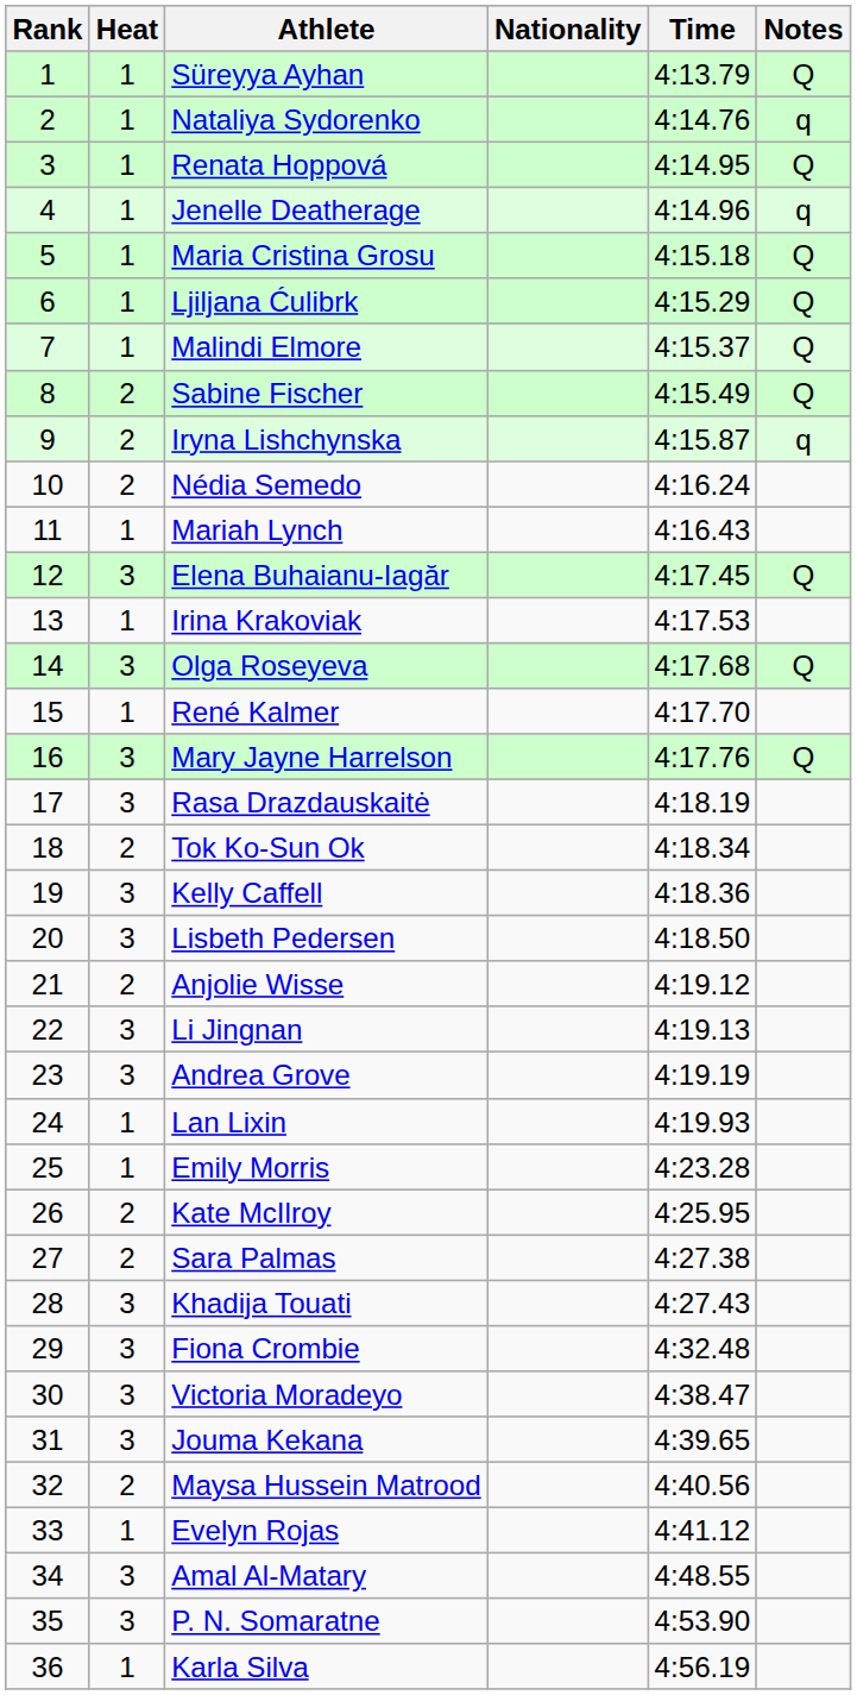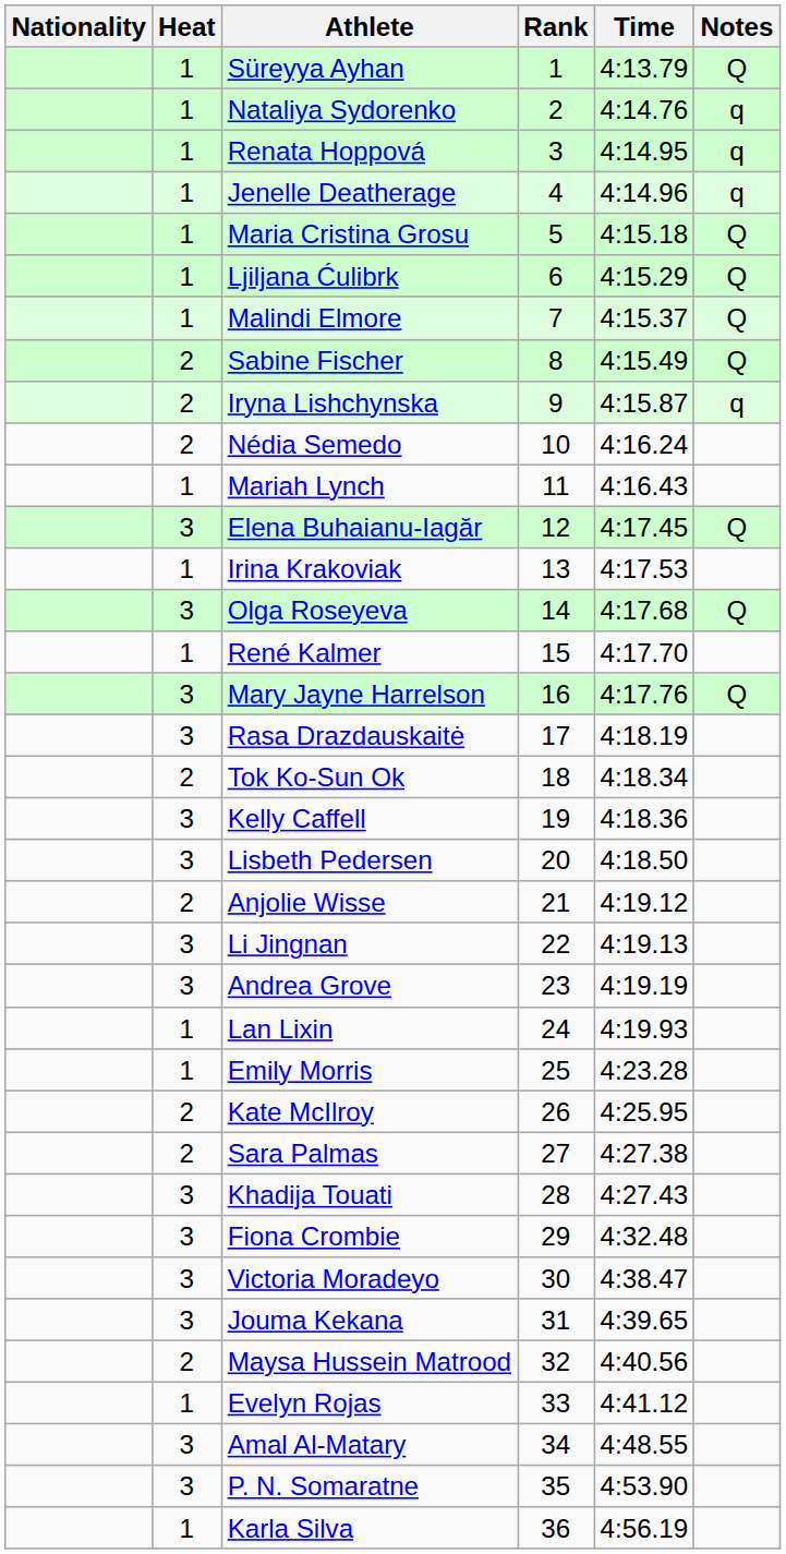 <table class="wikitable sortable" style="text-align:center;font-size:95%">
 <tr>
-<th>Rank</th>
+<th>Nationality</th>
 <th>Heat</th>
 <th>Athlete</th>
-<th>Nationality</th>
+<th>Rank</th>
 <th>Time</th>
 <th>Notes</th>
 </tr>
 <tr bgcolor=ccffcc>
-<td>1</td>
+<td align=left></td>
 <td>1</td>
 <td align="left"><a href='#'>Süreyya Ayhan</a></td>
-<td align=left></td>
+<td>1</td>
 <td>4:13.79</td>
 <td>Q</td>
 </tr>
 <tr bgcolor=ccffcc>
-<td>2</td>
+<td align=left></td>
 <td>1</td>
 <td align="left"><a href='#'>Nataliya Sydorenko</a></td>
-<td align=left></td>
+<td>2</td>
 <td>4:14.76</td>
 <td>q</td>
 </tr>
 <tr bgcolor=ccffcc>
-<td>3</td>
+<td align=left></td>
 <td>1</td>
 <td align="left"><a href='#'>Renata Hoppová</a></td>
-<td align=left></td>
+<td>3</td>
 <td>4:14.95</td>
-<td>Q</td>
+<td>q</td>
 </tr>
 <tr bgcolor=ddffdd>
-<td>4</td>
+<td align=left></td>
 <td>1</td>
 <td align="left"><a href='#'>Jenelle Deatherage</a></td>
-<td align=left></td>
+<td>4</td>
 <td>4:14.96</td>
 <td>q</td>
 </tr>
 <tr bgcolor=ccffcc>
-<td>5</td>
+<td align=left></td>
 <td>1</td>
 <td align="left"><a href='#'>Maria Cristina Grosu</a></td>
-<td align=left></td>
+<td>5</td>
 <td>4:15.18</td>
 <td>Q</td>
 </tr>
 <tr bgcolor=ccffcc>
-<td>6</td>
+<td align=left></td>
 <td>1</td>
 <td align="left"><a href='#'>Ljiljana Ćulibrk</a></td>
-<td align=left></td>
+<td>6</td>
 <td>4:15.29</td>
 <td>Q</td>
 </tr>
 <tr bgcolor=ddffdd>
-<td>7</td>
+<td align=left></td>
 <td>1</td>
 <td align="left"><a href='#'>Malindi Elmore</a></td>
-<td align=left></td>
+<td>7</td>
 <td>4:15.37</td>
 <td>Q</td>
 </tr>
 <tr bgcolor=ccffcc>
-<td>8</td>
+<td align=left></td>
 <td>2</td>
 <td align="left"><a href='#'>Sabine Fischer</a></td>
-<td align=left></td>
+<td>8</td>
 <td>4:15.49</td>
 <td>Q</td>
 </tr>
 <tr bgcolor=ddffdd>
-<td>9</td>
+<td align=left></td>
 <td>2</td>
 <td align="left"><a href='#'>Iryna Lishchynska</a></td>
-<td align=left></td>
+<td>9</td>
 <td>4:15.87</td>
 <td>q</td>
 </tr>
 <tr>
-<td>10</td>
+<td align=left></td>
 <td>2</td>
 <td align="left"><a href='#'>Nédia Semedo</a></td>
-<td align=left></td>
+<td>10</td>
 <td>4:16.24</td>
 <td></td>
 </tr>
 <tr>
-<td>11</td>
+<td align=left></td>
 <td>1</td>
 <td align="left"><a href='#'>Mariah Lynch</a></td>
-<td align=left></td>
+<td>11</td>
 <td>4:16.43</td>
 <td></td>
 </tr>
 <tr bgcolor=ccffcc>
-<td>12</td>
+<td align=left></td>
 <td>3</td>
 <td align="left"><a href='#'>Elena Buhaianu-Iagăr</a></td>
-<td align=left></td>
+<td>12</td>
 <td>4:17.45</td>
 <td>Q</td>
 </tr>
 <tr>
-<td>13</td>
+<td align=left></td>
 <td>1</td>
 <td align="left"><a href='#'>Irina Krakoviak</a></td>
-<td align=left></td>
+<td>13</td>
 <td>4:17.53</td>
 <td></td>
 </tr>
 <tr bgcolor=ccffcc>
-<td>14</td>
+<td align=left></td>
 <td>3</td>
 <td align="left"><a href='#'>Olga Roseyeva</a></td>
-<td align=left></td>
+<td>14</td>
 <td>4:17.68</td>
 <td>Q</td>
 </tr>
 <tr>
-<td>15</td>
+<td align=left></td>
 <td>1</td>
 <td align="left"><a href='#'>René Kalmer</a></td>
-<td align=left></td>
+<td>15</td>
 <td>4:17.70</td>
 <td></td>
 </tr>
 <tr bgcolor=ccffcc>
-<td>16</td>
+<td align=left></td>
 <td>3</td>
 <td align="left"><a href='#'>Mary Jayne Harrelson</a></td>
-<td align=left></td>
+<td>16</td>
 <td>4:17.76</td>
 <td>Q</td>
 </tr>
 <tr>
-<td>17</td>
+<td align=left></td>
 <td>3</td>
 <td align="left"><a href='#'>Rasa Drazdauskaitė</a></td>
-<td align=left></td>
+<td>17</td>
 <td>4:18.19</td>
 <td></td>
 </tr>
 <tr>
-<td>18</td>
+<td align=left></td>
 <td>2</td>
 <td align="left"><a href='#'>Tok Ko-Sun Ok</a></td>
-<td align=left></td>
+<td>18</td>
 <td>4:18.34</td>
 <td></td>
 </tr>
 <tr>
-<td>19</td>
+<td align=left></td>
 <td>3</td>
 <td align="left"><a href='#'>Kelly Caffell</a></td>
-<td align=left></td>
+<td>19</td>
 <td>4:18.36</td>
 <td></td>
 </tr>
 <tr>
-<td>20</td>
+<td align=left></td>
 <td>3</td>
 <td align="left"><a href='#'>Lisbeth Pedersen</a></td>
-<td align=left></td>
+<td>20</td>
 <td>4:18.50</td>
 <td></td>
 </tr>
 <tr>
-<td>21</td>
+<td align=left></td>
 <td>2</td>
 <td align="left"><a href='#'>Anjolie Wisse</a></td>
-<td align=left></td>
+<td>21</td>
 <td>4:19.12</td>
 <td></td>
 </tr>
 <tr>
-<td>22</td>
+<td align=left></td>
 <td>3</td>
 <td align="left"><a href='#'>Li Jingnan</a></td>
-<td align=left></td>
+<td>22</td>
 <td>4:19.13</td>
 <td></td>
 </tr>
 <tr>
-<td>23</td>
+<td align=left></td>
 <td>3</td>
 <td align="left"><a href='#'>Andrea Grove</a></td>
-<td align=left></td>
+<td>23</td>
 <td>4:19.19</td>
 <td></td>
 </tr>
 <tr>
-<td>24</td>
+<td align=left></td>
 <td>1</td>
 <td align="left"><a href='#'>Lan Lixin</a></td>
-<td align=left></td>
+<td>24</td>
 <td>4:19.93</td>
 <td></td>
 </tr>
 <tr>
-<td>25</td>
+<td align=left></td>
 <td>1</td>
 <td align="left"><a href='#'>Emily Morris</a></td>
-<td align=left></td>
+<td>25</td>
 <td>4:23.28</td>
 <td></td>
 </tr>
 <tr>
-<td>26</td>
+<td align=left></td>
 <td>2</td>
 <td align="left"><a href='#'>Kate McIlroy</a></td>
-<td align=left></td>
+<td>26</td>
 <td>4:25.95</td>
 <td></td>
 </tr>
 <tr>
-<td>27</td>
+<td align=left></td>
 <td>2</td>
 <td align="left"><a href='#'>Sara Palmas</a></td>
-<td align=left></td>
+<td>27</td>
 <td>4:27.38</td>
 <td></td>
 </tr>
 <tr>
-<td>28</td>
+<td align=left></td>
 <td>3</td>
 <td align="left"><a href='#'>Khadija Touati</a></td>
-<td align=left></td>
+<td>28</td>
 <td>4:27.43</td>
 <td></td>
 </tr>
 <tr>
-<td>29</td>
+<td align=left></td>
 <td>3</td>
 <td align="left"><a href='#'>Fiona Crombie</a></td>
-<td align=left></td>
+<td>29</td>
 <td>4:32.48</td>
 <td></td>
 </tr>
 <tr>
-<td>30</td>
+<td align=left></td>
 <td>3</td>
 <td align="left"><a href='#'>Victoria Moradeyo</a></td>
-<td align=left></td>
+<td>30</td>
 <td>4:38.47</td>
 <td></td>
 </tr>
 <tr>
-<td>31</td>
+<td align=left></td>
 <td>3</td>
 <td align="left"><a href='#'>Jouma Kekana</a></td>
-<td align=left></td>
+<td>31</td>
 <td>4:39.65</td>
 <td></td>
 </tr>
 <tr>
-<td>32</td>
+<td align=left></td>
 <td>2</td>
 <td align="left"><a href='#'>Maysa Hussein Matrood</a></td>
-<td align=left></td>
+<td>32</td>
 <td>4:40.56</td>
 <td></td>
 </tr>
 <tr>
-<td>33</td>
+<td align=left></td>
 <td>1</td>
 <td align="left"><a href='#'>Evelyn Rojas</a></td>
-<td align=left></td>
+<td>33</td>
 <td>4:41.12</td>
 <td></td>
 </tr>
 <tr>
-<td>34</td>
+<td align=left></td>
 <td>3</td>
 <td align="left"><a href='#'>Amal Al-Matary</a></td>
-<td align=left></td>
+<td>34</td>
 <td>4:48.55</td>
 <td></td>
 </tr>
 <tr>
-<td>35</td>
+<td align=left></td>
 <td>3</td>
 <td align="left"><a href='#'>P. N. Somaratne</a></td>
-<td align=left></td>
+<td>35</td>
 <td>4:53.90</td>
 <td></td>
 </tr>
 <tr>
-<td>36</td>
+<td align=left></td>
 <td>1</td>
 <td align="left"><a href='#'>Karla Silva</a></td>
-<td align=left></td>
+<td>36</td>
 <td>4:56.19</td>
 <td></td>
 </tr>
 </table>
